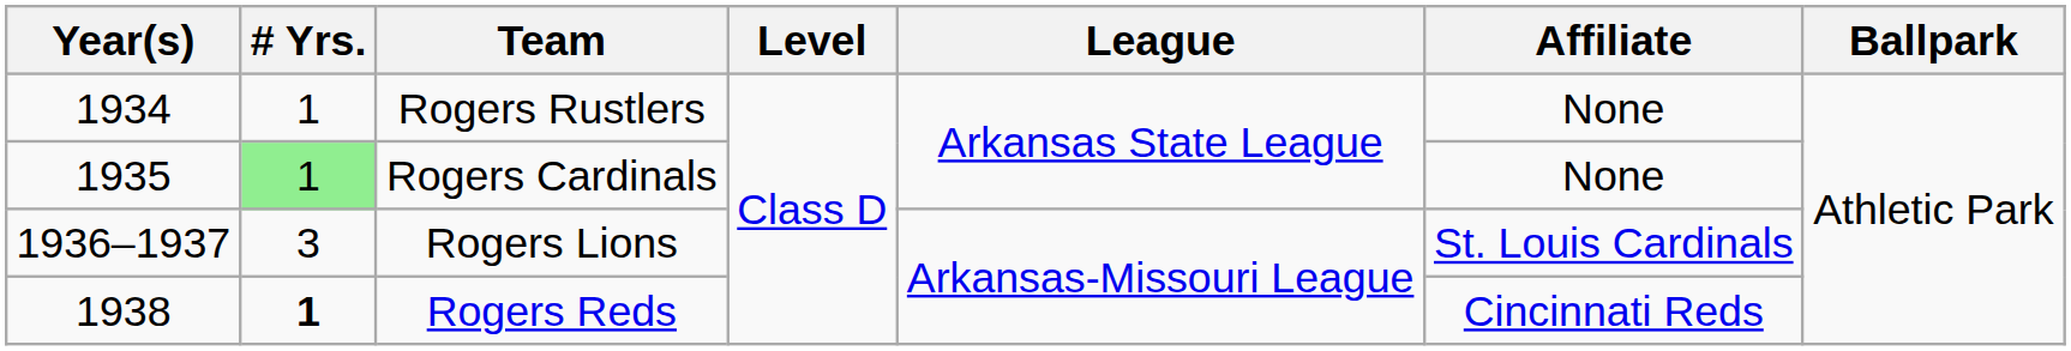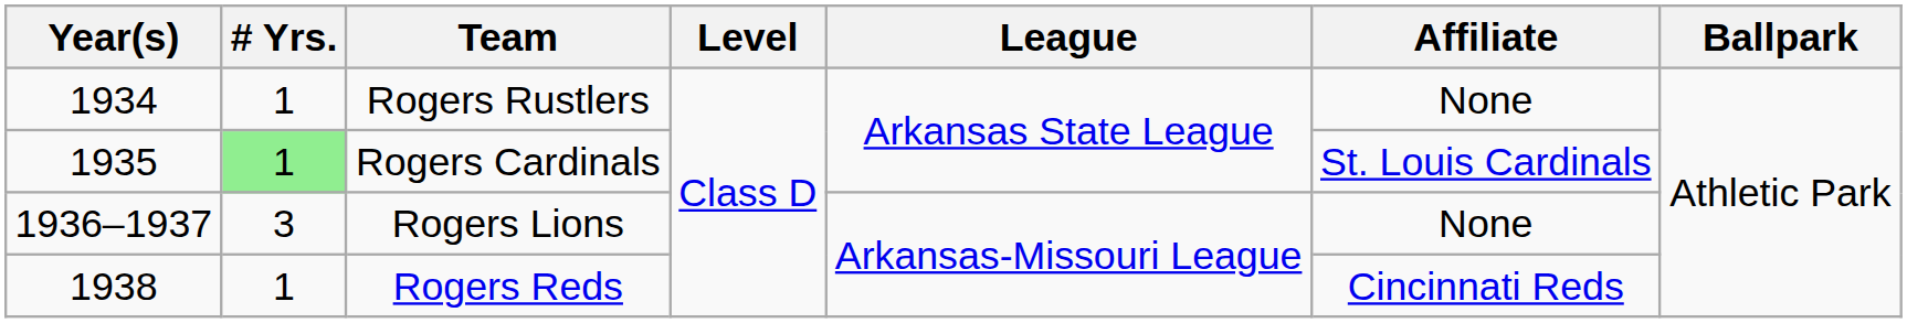 <table class="wikitable" style="text-align:center; font-size: 95%;">
 <tr>
 <th>Year(s)</th>
 <th># Yrs.</th>
 <th>Team</th>
 <th>Level</th>
 <th>League</th>
 <th>Affiliate</th>
 <th>Ballpark</th>
 </tr>
 <tr>
 <td>1934</td>
 <td>1</td>
 <td>Rogers Rustlers</td>
 <td rowspan=4><a href='#'>Class D</a></td>
 <td rowspan=2><a href='#'>Arkansas State League</a></td>
 <td>None</td>
 <td rowspan=4>Athletic Park</td>
 </tr>
 <tr>
 <td>1935</td>
 <td style="background: lightgreen;">1</td>
 <td>Rogers Cardinals</td>
-<td>None</td>
+<td><a href='#'>St. Louis Cardinals</a></td>
 </tr>
 <tr>
 <td>1936–1937</td>
 <td>3</td>
 <td>Rogers Lions</td>
 <td rowspan=2><a href='#'>Arkansas-Missouri League</a></td>
-<td><a href='#'>St. Louis Cardinals</a></td>
+<td>None</td>
 </tr>
 <tr>
 <td>1938</td>
-<td><strong>1</strong></td>
+<td>1</td>
 <td><a href='#'>Rogers Reds</a></td>
 <td><a href='#'>Cincinnati Reds</a></td>
 </tr>
 </table>
